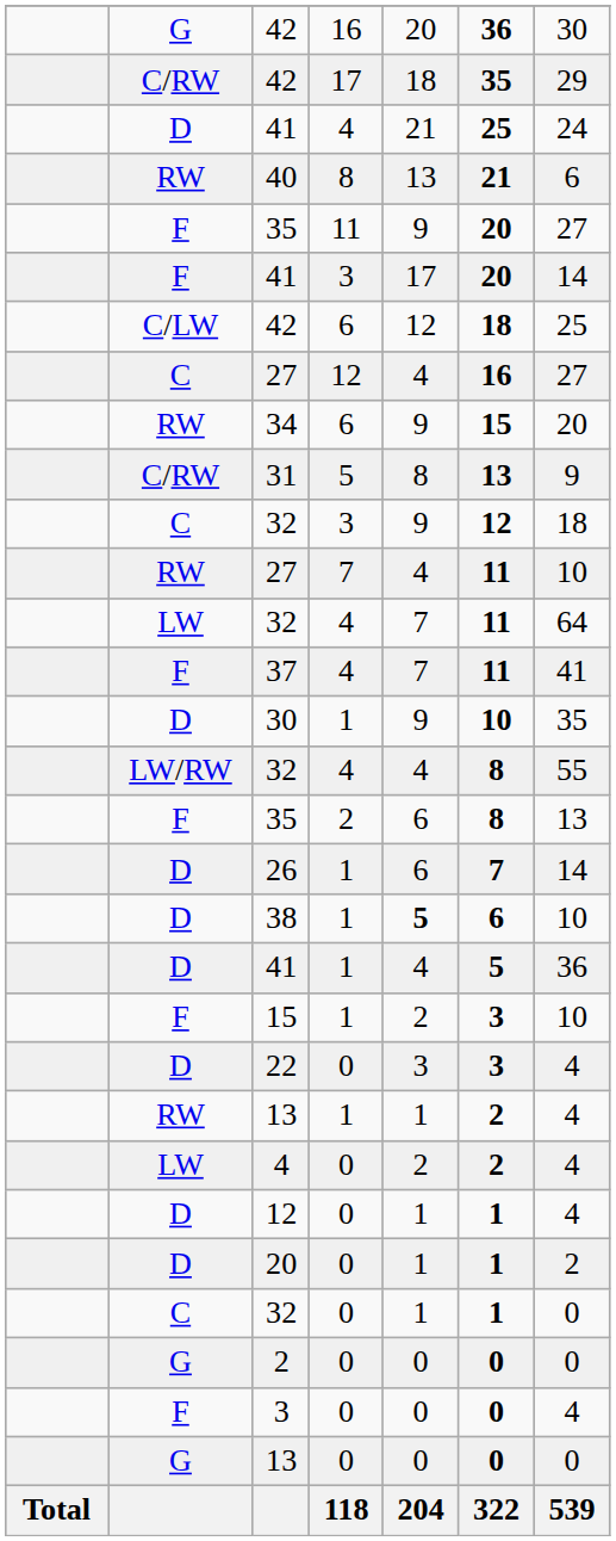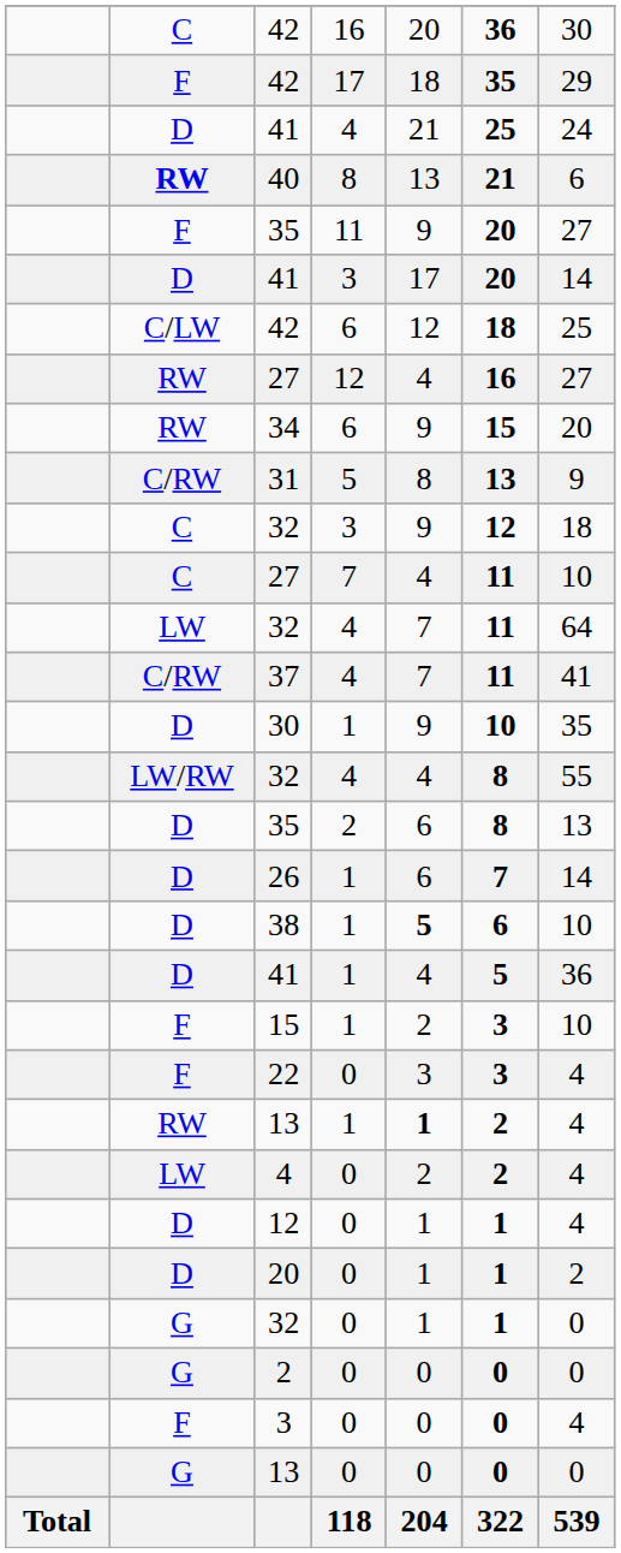 <table class="wikitable sortable" width ="50%">
 <tr align="center">
 </tr>
 <tr align="center" bgcolor="">
 <td></td>
-<td><a href='#'>G</a></td>
+<td><a href='#'>C</a></td>
 <td>42</td>
 <td>16</td>
 <td>20</td>
 <td><strong>36</strong></td>
 <td>30</td>
 </tr>
 <tr align="center" bgcolor="f0f0f0">
 <td></td>
-<td><a href='#'>C</a>/<a href='#'>RW</a></td>
+<td><a href='#'>F</a></td>
 <td>42</td>
 <td>17</td>
 <td>18</td>
 <td><strong>35</strong></td>
 <td>29</td>
 </tr>
 <tr align="center" bgcolor="">
 <td></td>
 <td><a href='#'>D</a></td>
 <td>41</td>
 <td>4</td>
 <td>21</td>
 <td><strong>25</strong></td>
 <td>24</td>
 </tr>
 <tr align="center" bgcolor="f0f0f0">
 <td></td>
-<td><a href='#'>RW</a></td>
+<td><strong><a href='#'>RW</a></strong></td>
 <td>40</td>
 <td>8</td>
 <td>13</td>
 <td><strong>21</strong></td>
 <td>6</td>
 </tr>
 <tr align="center" bgcolor="">
 <td></td>
 <td><a href='#'>F</a></td>
 <td>35</td>
 <td>11</td>
 <td>9</td>
 <td><strong>20</strong></td>
 <td>27</td>
 </tr>
 <tr align="center" bgcolor="f0f0f0">
 <td></td>
-<td><a href='#'>F</a></td>
+<td><a href='#'>D</a></td>
 <td>41</td>
 <td>3</td>
 <td>17</td>
 <td><strong>20</strong></td>
 <td>14</td>
 </tr>
 <tr align="center" bgcolor="">
 <td></td>
 <td><a href='#'>C</a>/<a href='#'>LW</a></td>
 <td>42</td>
 <td>6</td>
 <td>12</td>
 <td><strong>18</strong></td>
 <td>25</td>
 </tr>
 <tr align="center" bgcolor="f0f0f0">
 <td></td>
-<td><a href='#'>C</a></td>
+<td><a href='#'>RW</a></td>
 <td>27</td>
 <td>12</td>
 <td>4</td>
 <td><strong>16</strong></td>
 <td>27</td>
 </tr>
 <tr align="center" bgcolor="">
 <td></td>
 <td><a href='#'>RW</a></td>
 <td>34</td>
 <td>6</td>
 <td>9</td>
 <td><strong>15</strong></td>
 <td>20</td>
 </tr>
 <tr align="center" bgcolor="f0f0f0">
 <td></td>
 <td><a href='#'>C</a>/<a href='#'>RW</a></td>
 <td>31</td>
 <td>5</td>
 <td>8</td>
 <td><strong>13</strong></td>
 <td>9</td>
 </tr>
 <tr align="center" bgcolor="">
 <td></td>
 <td><a href='#'>C</a></td>
 <td>32</td>
 <td>3</td>
 <td>9</td>
 <td><strong>12</strong></td>
 <td>18</td>
 </tr>
 <tr align="center" bgcolor="f0f0f0">
 <td></td>
-<td><a href='#'>RW</a></td>
+<td><a href='#'>C</a></td>
 <td>27</td>
 <td>7</td>
 <td>4</td>
 <td><strong>11</strong></td>
 <td>10</td>
 </tr>
 <tr align="center" bgcolor="">
 <td></td>
 <td><a href='#'>LW</a></td>
 <td>32</td>
 <td>4</td>
 <td>7</td>
 <td><strong>11</strong></td>
 <td>64</td>
 </tr>
 <tr align="center" bgcolor="f0f0f0">
 <td></td>
-<td><a href='#'>F</a></td>
+<td><a href='#'>C</a>/<a href='#'>RW</a></td>
 <td>37</td>
 <td>4</td>
 <td>7</td>
 <td><strong>11</strong></td>
 <td>41</td>
 </tr>
 <tr align="center" bgcolor="">
 <td></td>
 <td><a href='#'>D</a></td>
 <td>30</td>
 <td>1</td>
 <td>9</td>
 <td><strong>10</strong></td>
 <td>35</td>
 </tr>
 <tr align="center" bgcolor="f0f0f0">
 <td></td>
 <td><a href='#'>LW</a>/<a href='#'>RW</a></td>
 <td>32</td>
 <td>4</td>
 <td>4</td>
 <td><strong>8</strong></td>
 <td>55</td>
 </tr>
 <tr align="center" bgcolor="">
 <td></td>
-<td><a href='#'>F</a></td>
+<td><a href='#'>D</a></td>
 <td>35</td>
 <td>2</td>
 <td>6</td>
 <td><strong>8</strong></td>
 <td>13</td>
 </tr>
 <tr align="center" bgcolor="f0f0f0">
 <td></td>
 <td><a href='#'>D</a></td>
 <td>26</td>
 <td>1</td>
 <td>6</td>
 <td><strong>7</strong></td>
 <td>14</td>
 </tr>
 <tr align="center" bgcolor="">
 <td></td>
 <td><a href='#'>D</a></td>
 <td>38</td>
 <td>1</td>
 <td><strong>5</strong></td>
 <td><strong>6</strong></td>
 <td>10</td>
 </tr>
 <tr align="center" bgcolor="f0f0f0">
 <td></td>
 <td><a href='#'>D</a></td>
 <td>41</td>
 <td>1</td>
 <td>4</td>
 <td><strong>5</strong></td>
 <td>36</td>
 </tr>
 <tr align="center" bgcolor="">
 <td></td>
 <td><a href='#'>F</a></td>
 <td>15</td>
 <td>1</td>
 <td>2</td>
 <td><strong>3</strong></td>
 <td>10</td>
 </tr>
 <tr align="center" bgcolor="f0f0f0">
 <td></td>
-<td><a href='#'>D</a></td>
+<td><a href='#'>F</a></td>
 <td>22</td>
 <td>0</td>
 <td>3</td>
 <td><strong>3</strong></td>
 <td>4</td>
 </tr>
 <tr align="center" bgcolor="">
 <td></td>
 <td><a href='#'>RW</a></td>
 <td>13</td>
 <td>1</td>
-<td>1</td>
+<td><strong>1</strong></td>
 <td><strong>2</strong></td>
 <td>4</td>
 </tr>
 <tr align="center" bgcolor="f0f0f0">
 <td></td>
 <td><a href='#'>LW</a></td>
 <td>4</td>
 <td>0</td>
 <td>2</td>
 <td><strong>2</strong></td>
 <td>4</td>
 </tr>
 <tr align="center" bgcolor="">
 <td></td>
 <td><a href='#'>D</a></td>
 <td>12</td>
 <td>0</td>
 <td>1</td>
 <td><strong>1</strong></td>
 <td>4</td>
 </tr>
 <tr align="center" bgcolor="f0f0f0">
 <td></td>
 <td><a href='#'>D</a></td>
 <td>20</td>
 <td>0</td>
 <td>1</td>
 <td><strong>1</strong></td>
 <td>2</td>
 </tr>
 <tr align="center" bgcolor="">
 <td></td>
-<td><a href='#'>C</a></td>
+<td><a href='#'>G</a></td>
 <td>32</td>
 <td>0</td>
 <td>1</td>
 <td><strong>1</strong></td>
 <td>0</td>
 </tr>
 <tr align="center" bgcolor="f0f0f0">
 <td></td>
 <td><a href='#'>G</a></td>
 <td>2</td>
 <td>0</td>
 <td>0</td>
 <td><strong>0</strong></td>
 <td>0</td>
 </tr>
 <tr align="center" bgcolor="">
 <td></td>
 <td><a href='#'>F</a></td>
 <td>3</td>
 <td>0</td>
 <td>0</td>
 <td><strong>0</strong></td>
 <td>4</td>
 </tr>
 <tr align="center" bgcolor="f0f0f0">
 <td></td>
 <td><a href='#'>G</a></td>
 <td>13</td>
 <td>0</td>
 <td>0</td>
 <td><strong>0</strong></td>
 <td>0</td>
 </tr>
 <tr>
 <th>Total</th>
 <th></th>
 <th></th>
 <th>118</th>
 <th>204</th>
 <th>322</th>
 <th>539</th>
 </tr>
 </table>
